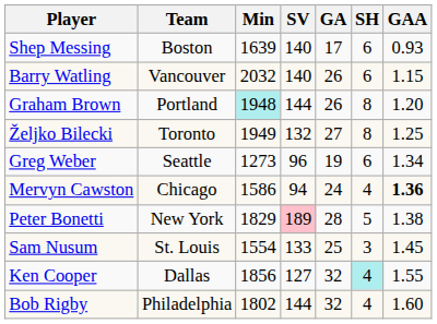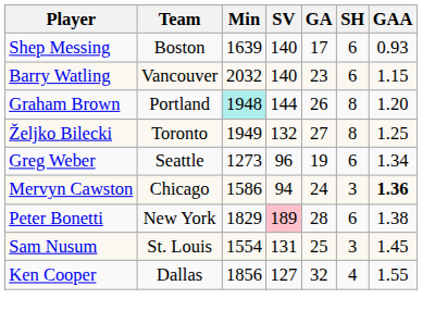 <table class="wikitable" style="text-align:center">
 <tr>
 <th>Player</th>
 <th>Team</th>
 <th>Min</th>
 <th>SV</th>
 <th>GA</th>
 <th>SH</th>
 <th>GAA</th>
 </tr>
 <tr align=center>
 <td align=left><a href='#'>Shep Messing</a></td>
 <td>Boston</td>
 <td>1639</td>
 <td>140</td>
 <td>17</td>
 <td>6</td>
 <td>0.93</td>
 </tr>
 <tr style="text-align:center; background:#faf8f0;">
 <td align=left><a href='#'>Barry Watling</a></td>
 <td>Vancouver</td>
 <td>2032</td>
 <td>140</td>
-<td>26</td>
+<td>23</td>
 <td>6</td>
 <td>1.15</td>
 </tr>
 <tr align=center>
 <td align=left><a href='#'>Graham Brown</a></td>
 <td>Portland</td>
 <td style="background: paleturquoise;">1948</td>
 <td>144</td>
 <td>26</td>
 <td>8</td>
 <td>1.20</td>
 </tr>
 <tr style="text-align:center; background:#faf8f0;">
 <td align=left><a href='#'>Željko Bilecki</a></td>
 <td>Toronto</td>
 <td>1949</td>
 <td>132</td>
 <td>27</td>
 <td>8</td>
 <td>1.25</td>
 </tr>
 <tr align=center>
 <td align=left><a href='#'>Greg Weber</a></td>
 <td>Seattle</td>
 <td>1273</td>
 <td>96</td>
 <td>19</td>
 <td>6</td>
 <td>1.34</td>
 </tr>
 <tr style="text-align:center; background:#faf8f0;">
 <td align=left><a href='#'>Mervyn Cawston</a></td>
 <td>Chicago</td>
 <td>1586</td>
 <td>94</td>
 <td>24</td>
-<td>4</td>
+<td>3</td>
 <td><strong>1.36</strong></td>
 </tr>
 <tr align=center>
 <td align=left><a href='#'>Peter Bonetti</a></td>
 <td>New York</td>
 <td>1829</td>
 <td style="background: pink;">189</td>
 <td>28</td>
-<td>5</td>
+<td>6</td>
 <td>1.38</td>
 </tr>
 <tr style="text-align:center; background:#faf8f0;">
 <td align=left><a href='#'>Sam Nusum</a></td>
 <td>St. Louis</td>
 <td>1554</td>
-<td>133</td>
+<td>131</td>
 <td>25</td>
 <td>3</td>
 <td>1.45</td>
 </tr>
 <tr align=center>
 <td align=left><a href='#'>Ken Cooper</a></td>
 <td>Dallas</td>
 <td>1856</td>
 <td>127</td>
 <td>32</td>
-<td style="background: paleturquoise;">4</td>
+<td>4</td>
 <td>1.55</td>
 </tr>
-<tr style="text-align:center; background:#faf8f0;">
-<td align=left><a href='#'>Bob Rigby</a></td>
-<td>Philadelphia</td>
-<td>1802</td>
-<td>144</td>
-<td>32</td>
-<td>4</td>
-<td>1.60</td>
-</tr>
 </table>
